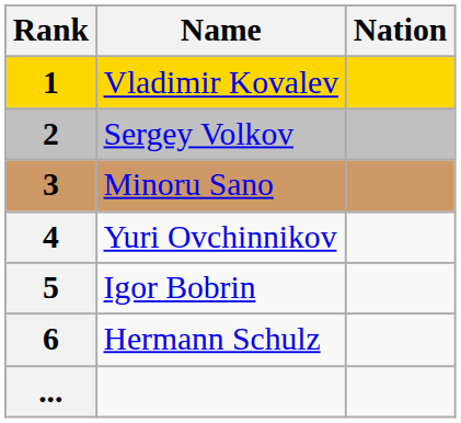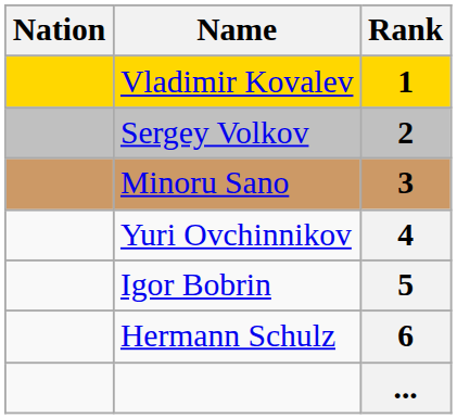 <table class="wikitable">
 <tr>
+<th>Nation</th>
+<th>Name</th>
 <th>Rank</th>
-<th>Name</th>
-<th>Nation</th>
 </tr>
 <tr bgcolor="gold">
+<td></td>
+<td><a href='#'>Vladimir Kovalev</a></td>
 <td align="center"><strong>1</strong></td>
-<td><a href='#'>Vladimir Kovalev</a></td>
-<td></td>
 </tr>
 <tr bgcolor="silver">
+<td></td>
+<td><a href='#'>Sergey Volkov</a></td>
 <td align="center"><strong>2</strong></td>
-<td><a href='#'>Sergey Volkov</a></td>
-<td></td>
 </tr>
 <tr bgcolor="cc9966">
+<td></td>
+<td><a href='#'>Minoru Sano</a></td>
 <td align="center"><strong>3</strong></td>
-<td><a href='#'>Minoru Sano</a></td>
-<td></td>
 </tr>
 <tr>
+<td></td>
+<td><a href='#'>Yuri Ovchinnikov</a></td>
 <th>4</th>
-<td><a href='#'>Yuri Ovchinnikov</a></td>
-<td></td>
 </tr>
 <tr>
+<td></td>
+<td><a href='#'>Igor Bobrin</a></td>
 <th>5</th>
-<td><a href='#'>Igor Bobrin</a></td>
-<td></td>
 </tr>
 <tr>
+<td></td>
+<td><a href='#'>Hermann Schulz</a></td>
 <th>6</th>
-<td><a href='#'>Hermann Schulz</a></td>
-<td></td>
 </tr>
 <tr>
-<th>...</th>
 <td></td>
 <td></td>
+<th>...</th>
 </tr>
 </table>
